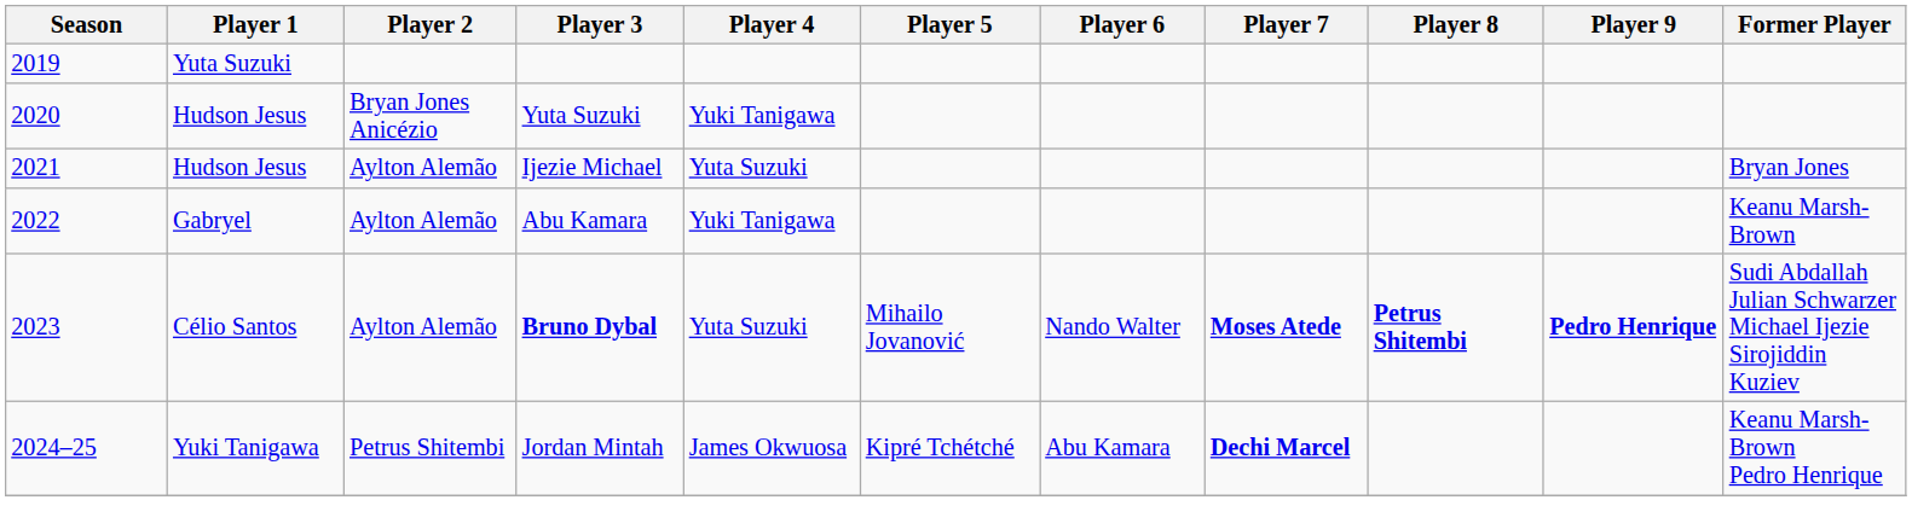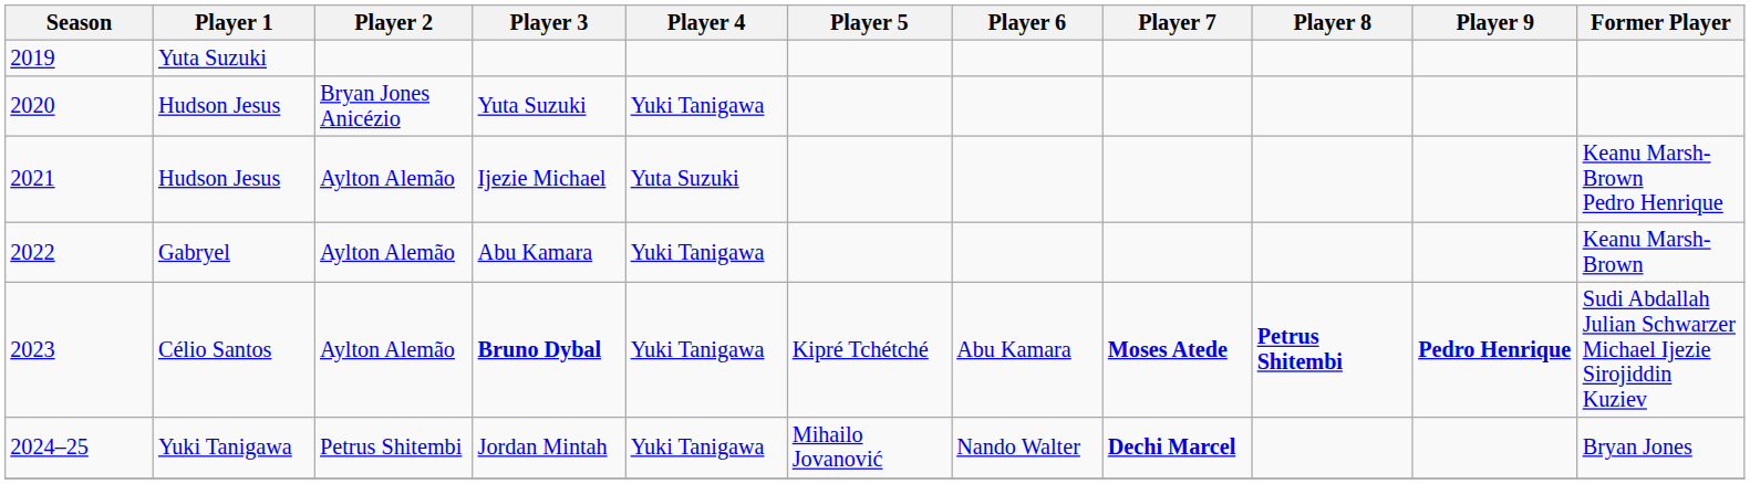 <table class="wikitable sortable">
 <tr>
 <th style="width:200px;">Season</th>
 <th style="width:200px;">Player 1</th>
 <th style="width:200px;">Player 2</th>
 <th style="width:200px;">Player 3</th>
 <th style="width:200px;">Player 4</th>
 <th style="width:200px;">Player 5</th>
 <th style="width:200px;">Player 6</th>
 <th style="width:200px;">Player 7</th>
 <th style="width:200px;">Player 8</th>
 <th style="width:200px;">Player 9</th>
 <th style="width:200px;">Former Player</th>
 </tr>
 <tr>
 <td><a href='#'>2019</a></td>
 <td> <a href='#'>Yuta Suzuki</a></td>
 <td></td>
 <td></td>
 <td></td>
 <td></td>
 <td></td>
 <td></td>
 <td></td>
 <td></td>
 <td></td>
 </tr>
 <tr>
 <td><a href='#'>2020</a></td>
 <td> <a href='#'>Hudson Jesus</a></td>
 <td> <a href='#'>Bryan Jones Anicézio</a></td>
 <td> <a href='#'>Yuta Suzuki </a></td>
 <td> <a href='#'>Yuki Tanigawa</a></td>
 <td></td>
 <td></td>
 <td></td>
 <td></td>
 <td></td>
 <td></td>
 </tr>
 <tr>
 <td><a href='#'>2021</a></td>
 <td> <a href='#'>Hudson Jesus</a></td>
 <td> <a href='#'>Aylton Alemão</a></td>
 <td> <a href='#'>Ijezie Michael</a></td>
 <td> <a href='#'>Yuta Suzuki </a></td>
 <td></td>
 <td></td>
 <td></td>
 <td></td>
 <td></td>
-<td> <a href='#'>Bryan Jones</a></td>
+<td> <a href='#'>Keanu Marsh-Brown</a><br> <a href='#'>Pedro Henrique</a></td>
 </tr>
 <tr>
 <td><a href='#'>2022</a></td>
 <td> <a href='#'>Gabryel</a></td>
 <td> <a href='#'>Aylton Alemão</a></td>
 <td> <a href='#'>Abu Kamara</a></td>
 <td> <a href='#'>Yuki Tanigawa</a></td>
 <td></td>
 <td></td>
 <td></td>
 <td></td>
 <td></td>
 <td> <a href='#'>Keanu Marsh-Brown</a></td>
 </tr>
 <tr>
 <td><a href='#'>2023</a></td>
 <td> <a href='#'>Célio Santos</a></td>
 <td> <a href='#'>Aylton Alemão</a></td>
 <td> <strong><a href='#'>Bruno Dybal</a></strong></td>
-<td> <a href='#'>Yuta Suzuki </a></td>
-<td> <a href='#'>Mihailo Jovanović</a></td>
-<td> <a href='#'>Nando Walter</a></td>
+<td> <a href='#'>Yuki Tanigawa</a></td>
+<td> <a href='#'>Kipré Tchétché</a></td>
+<td> <a href='#'>Abu Kamara</a></td>
 <td> <strong><a href='#'>Moses Atede</a></strong></td>
 <td> <strong><a href='#'>Petrus Shitembi</a></strong></td>
 <td> <strong><a href='#'>Pedro Henrique</a></strong></td>
 <td> <a href='#'>Sudi Abdallah</a><br> <a href='#'>Julian Schwarzer</a><br> <a href='#'>Michael Ijezie</a><br> <a href='#'>Sirojiddin Kuziev</a></td>
 </tr>
 <tr>
 <td><a href='#'>2024–25</a></td>
 <td> <a href='#'>Yuki Tanigawa</a></td>
 <td> <a href='#'>Petrus Shitembi</a></td>
 <td> <a href='#'>Jordan Mintah</a></td>
-<td> <a href='#'>James Okwuosa</a></td>
-<td> <a href='#'>Kipré Tchétché</a></td>
-<td> <a href='#'>Abu Kamara</a></td>
+<td> <a href='#'>Yuki Tanigawa</a></td>
+<td> <a href='#'>Mihailo Jovanović</a></td>
+<td> <a href='#'>Nando Walter</a></td>
 <td> <strong><a href='#'>Dechi Marcel</a></strong></td>
 <td></td>
 <td></td>
-<td> <a href='#'>Keanu Marsh-Brown</a><br> <a href='#'>Pedro Henrique</a></td>
+<td> <a href='#'>Bryan Jones</a></td>
 </tr>
 <tr>
 </tr>
 </table>
